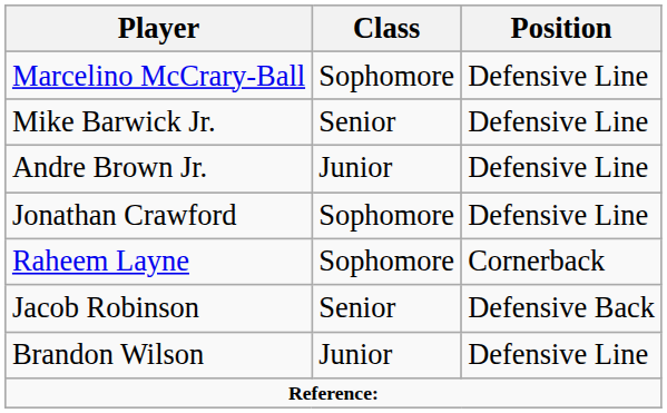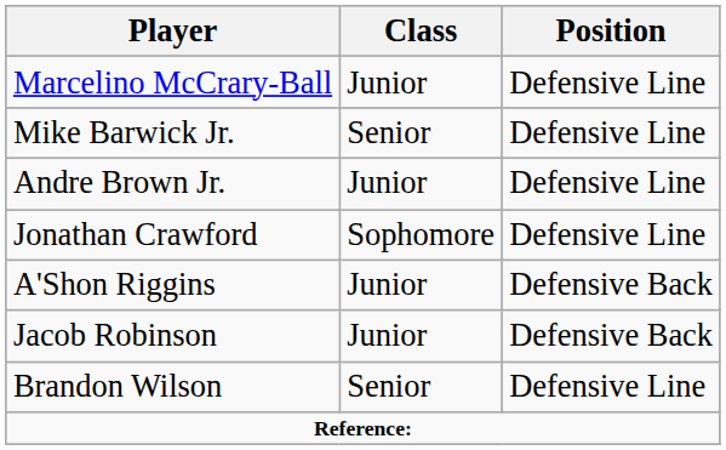 <table class="wikitable">
 <tr ;>
 <th>Player</th>
 <th>Class</th>
 <th>Position</th>
 </tr>
 <tr>
 <td><a href='#'>Marcelino McCrary-Ball</a></td>
-<td>Sophomore</td>
+<td>Junior</td>
 <td>Defensive Line</td>
 </tr>
 <tr>
 <td>Mike Barwick Jr.</td>
 <td>Senior</td>
 <td>Defensive Line</td>
 </tr>
 <tr>
 <td>Andre Brown Jr.</td>
 <td>Junior</td>
 <td>Defensive Line</td>
 </tr>
 <tr>
 <td>Jonathan Crawford</td>
 <td>Sophomore</td>
 <td>Defensive Line</td>
 </tr>
 <tr>
-<td><a href='#'>Raheem Layne</a></td>
-<td>Sophomore</td>
-<td>Cornerback</td>
+<td>A'Shon Riggins</td>
+<td>Junior</td>
+<td>Defensive Back</td>
 </tr>
 <tr>
 <td>Jacob Robinson</td>
-<td>Senior</td>
+<td>Junior</td>
 <td>Defensive Back</td>
 </tr>
 <tr>
 <td>Brandon Wilson</td>
-<td>Junior</td>
+<td>Senior</td>
 <td>Defensive Line</td>
 </tr>
 <tr>
 <td colspan="3"  style="font-size:8pt; text-align:center;"><strong>Reference:</strong></td>
 </tr>
 </table>
